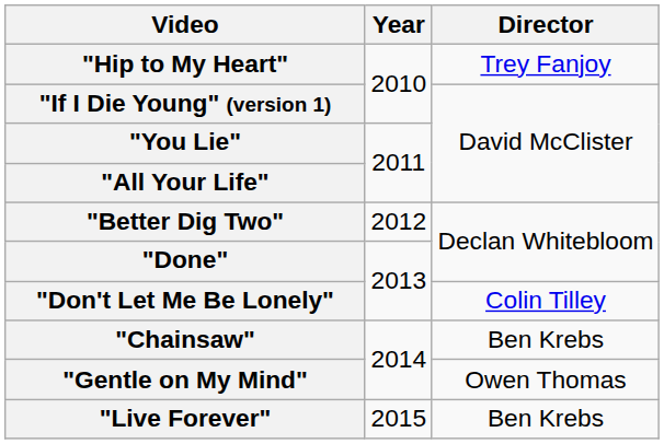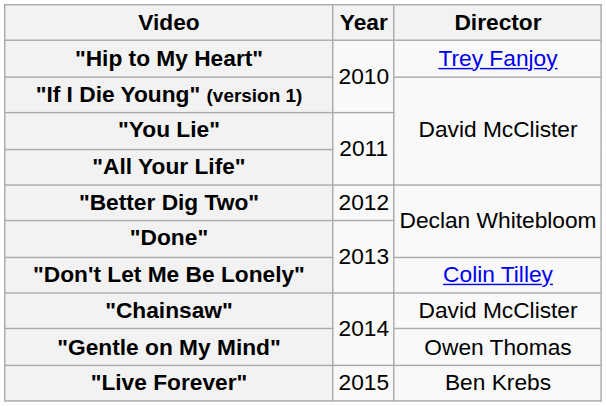 <table class="wikitable plainrowheaders" style="text-align:center;">
 <tr>
 <th style="width:14em;">Video</th>
 <th>Year</th>
 <th>Director</th>
 </tr>
 <tr>
 <th scope="row">"Hip to My Heart"</th>
 <td rowspan="2">2010</td>
 <td><a href='#'>Trey Fanjoy</a></td>
 </tr>
 <tr>
 <th scope="row">"If I Die Young" <small>(version 1)</small></th>
 <td rowspan="3">David McClister</td>
 </tr>
 <tr>
 <th scope="row">"You Lie"</th>
 <td rowspan=2>2011</td>
 </tr>
 <tr>
 <th scope="row">"All Your Life"</th>
 </tr>
 <tr>
 <th scope="row">"Better Dig Two"</th>
 <td>2012</td>
 <td rowspan="2">Declan Whitebloom</td>
 </tr>
 <tr>
 <th scope="row">"Done"</th>
 <td rowspan="2">2013</td>
 </tr>
 <tr>
 <th scope="row">"Don't Let Me Be Lonely"</th>
 <td><a href='#'>Colin Tilley</a></td>
 </tr>
 <tr>
 <th scope="row">"Chainsaw"</th>
 <td rowspan="2">2014</td>
-<td>Ben Krebs</td>
+<td>David McClister</td>
 </tr>
 <tr>
 <th scope="row">"Gentle on My Mind"</th>
 <td>Owen Thomas</td>
 </tr>
 <tr>
 <th scope="row">"Live Forever"</th>
 <td>2015</td>
 <td>Ben Krebs</td>
 </tr>
 </table>
